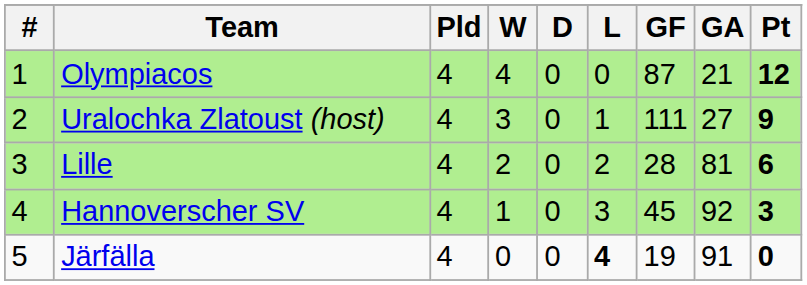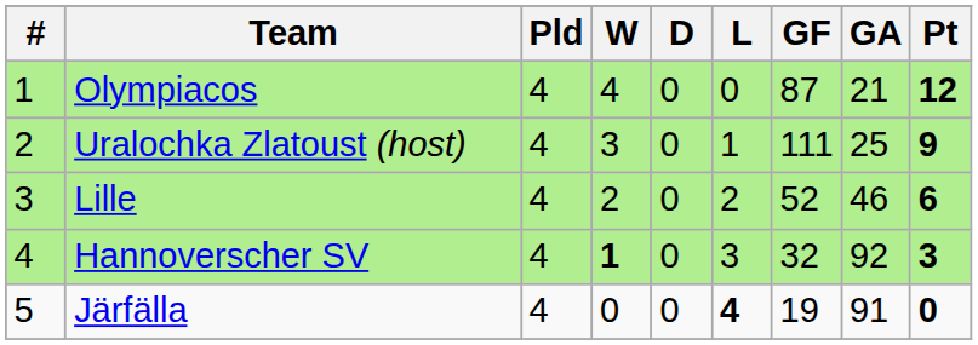 <table class=wikitable>
 <tr align=center>
 </tr>
 <tr>
 <th width=20>#</th>
 <th width=200>Team</th>
 <th width=20>Pld</th>
 <th width=20>W</th>
 <th width=20>D</th>
 <th width=20>L</th>
 <th width=20>GF</th>
 <th width=20>GA</th>
 <th width=20>Pt</th>
 </tr>
 <tr bgcolor=B0EE90>
 <td>1</td>
 <td align="left"> <a href='#'>Olympiacos</a></td>
 <td>4</td>
 <td>4</td>
 <td>0</td>
 <td>0</td>
 <td>87</td>
 <td>21</td>
 <td><strong>12</strong></td>
 </tr>
 <tr bgcolor=B0EE90>
 <td>2</td>
 <td align="left"> <a href='#'>Uralochka Zlatoust</a> <em>(host)</em></td>
 <td>4</td>
 <td>3</td>
 <td>0</td>
 <td>1</td>
 <td>111</td>
-<td>27</td>
+<td>25</td>
 <td><strong>9</strong></td>
 </tr>
 <tr bgcolor=B0EE90>
 <td>3</td>
 <td align="left"> <a href='#'>Lille</a></td>
 <td>4</td>
 <td>2</td>
 <td>0</td>
 <td>2</td>
-<td>28</td>
-<td>81</td>
+<td>52</td>
+<td>46</td>
 <td><strong>6</strong></td>
 </tr>
 <tr bgcolor=B0EE90>
 <td>4</td>
 <td align="left"> <a href='#'>Hannoverscher SV</a></td>
 <td>4</td>
-<td>1</td>
+<td><strong>1</strong></td>
 <td>0</td>
 <td>3</td>
-<td>45</td>
+<td>32</td>
 <td>92</td>
 <td><strong>3</strong></td>
 </tr>
 <tr bgcolor=>
 <td>5</td>
 <td align="left"> <a href='#'>Järfälla</a></td>
 <td>4</td>
 <td>0</td>
 <td>0</td>
 <td><strong>4</strong></td>
 <td>19</td>
 <td>91</td>
 <td><strong>0</strong></td>
 </tr>
 </table>
